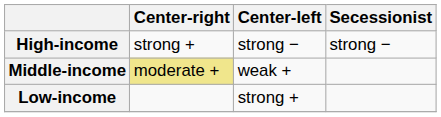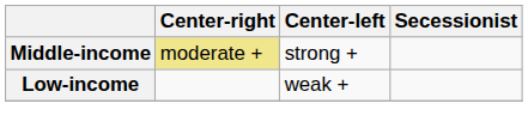 <table class="wikitable col2right col3left">
 <tr>
 <th></th>
 <th>Center-right</th>
 <th>Center-left</th>
 <th>Secessionist</th>
 </tr>
 <tr>
-<th>High-income</th>
-<td>strong +</td>
-<td>strong −</td>
-<td>strong −</td>
-</tr>
-<tr>
 <th>Middle-income</th>
 <td style="background: khaki;">moderate +</td>
-<td>weak +</td>
+<td>strong +</td>
 <td></td>
 </tr>
 <tr>
 <th>Low-income</th>
 <td></td>
-<td>strong +</td>
+<td>weak +</td>
 <td></td>
 </tr>
 <tr>
 </tr>
 </table>
